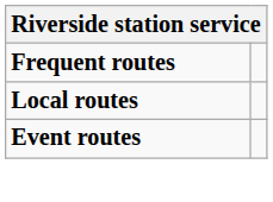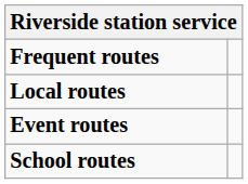 <table class="wikitable">
 <tr>
 <th colspan="2">Riverside station service</th>
 </tr>
 <tr>
 <td><strong>Frequent routes</strong></td>
 <td>   </td>
 </tr>
 <tr>
 <td><strong>Local routes</strong></td>
 <td> </td>
 </tr>
 <tr>
 <td><strong>Event routes</strong></td>
 <td></td>
 </tr>
+<tr>
+<td><strong>School routes</strong></td>
+<td> </td>
+</tr>
 </table>
